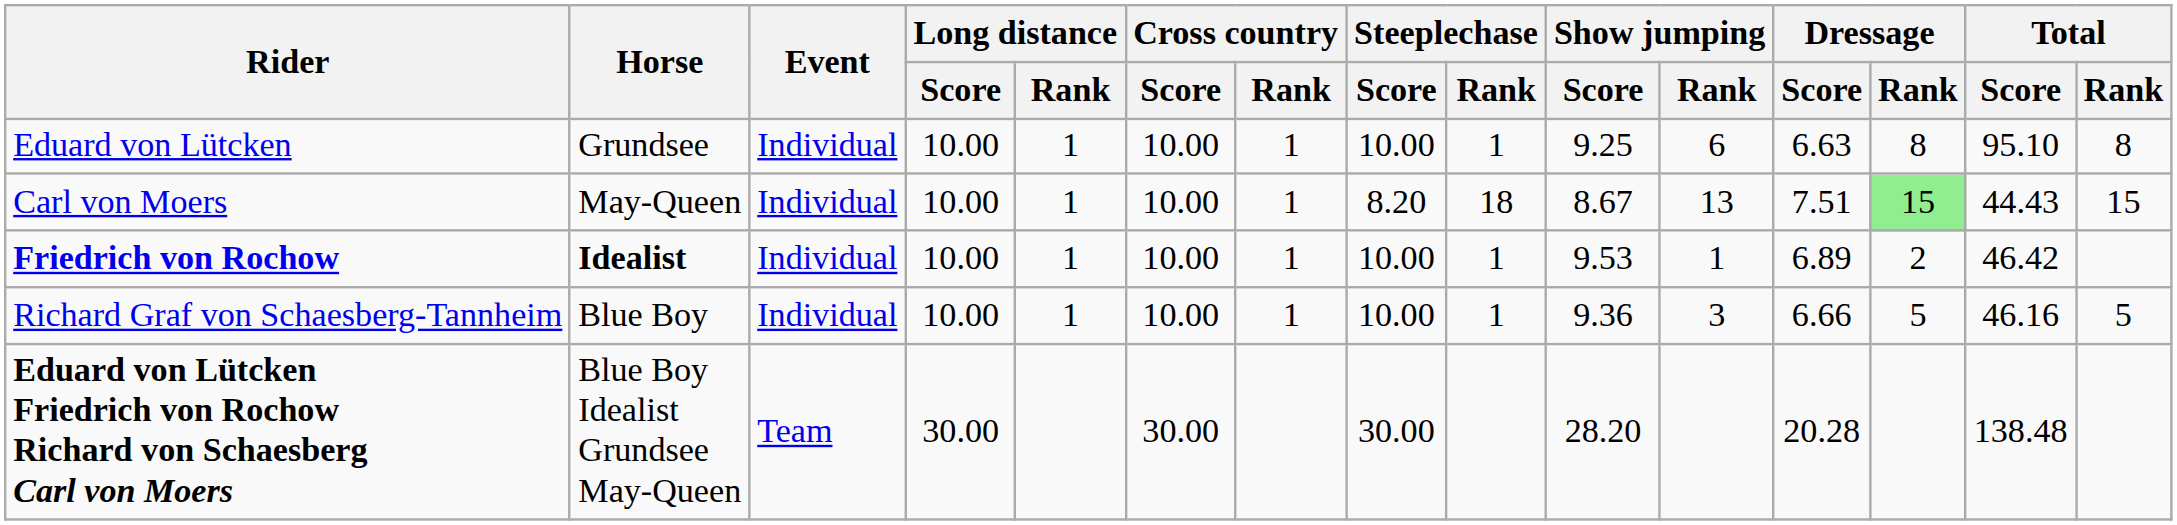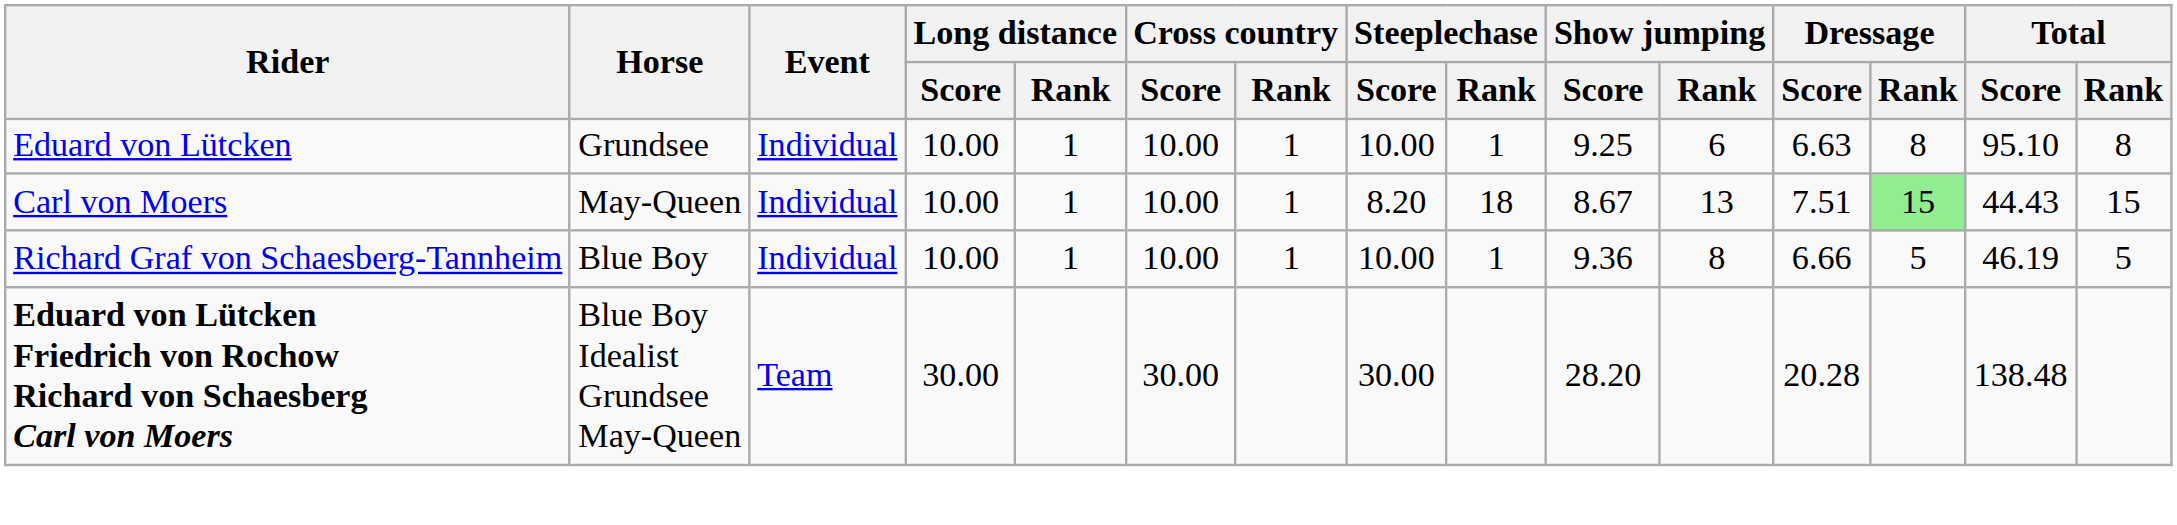 <table class=wikitable style="font-size:90%">
 <tr>
 <th rowspan="2">Rider</th>
 <th rowspan="2">Horse</th>
 <th rowspan="2">Event</th>
 <th colspan="2">Long distance</th>
 <th colspan="2">Cross country</th>
 <th colspan="2">Steeplechase</th>
 <th colspan="2">Show jumping</th>
 <th colspan="2">Dressage</th>
 <th colspan="2">Total</th>
 </tr>
 <tr>
 <th>Score</th>
 <th>Rank</th>
 <th>Score</th>
 <th>Rank</th>
 <th>Score</th>
 <th>Rank</th>
 <th>Score</th>
 <th>Rank</th>
 <th>Score</th>
 <th>Rank</th>
 <th>Score</th>
 <th>Rank</th>
 </tr>
 <tr>
 <td><a href='#'>Eduard von Lütcken</a></td>
 <td>Grundsee</td>
 <td><a href='#'>Individual</a></td>
 <td align=center>10.00</td>
 <td align=center>1</td>
 <td align=center>10.00</td>
 <td align=center>1</td>
 <td align=center>10.00</td>
 <td align=center>1</td>
 <td align=center>9.25</td>
 <td align=center>6</td>
 <td align=center>6.63</td>
 <td align=center>8</td>
 <td align=center>95.10</td>
 <td align=center>8</td>
 </tr>
 <tr>
 <td><a href='#'>Carl von Moers</a></td>
 <td>May-Queen</td>
 <td><a href='#'>Individual</a></td>
 <td align=center>10.00</td>
 <td align=center>1</td>
 <td align=center>10.00</td>
 <td align=center>1</td>
 <td align=center>8.20</td>
 <td align=center>18</td>
 <td align=center>8.67</td>
 <td align=center>13</td>
 <td align=center>7.51</td>
 <td align=center style="background: lightgreen;">15</td>
 <td align=center>44.43</td>
 <td align=center>15</td>
 </tr>
 <tr>
-<td><strong><a href='#'>Friedrich von Rochow</a></strong></td>
-<td><strong>Idealist</strong></td>
-<td><a href='#'>Individual</a></td>
-<td align=center>10.00</td>
-<td align=center>1</td>
-<td align=center>10.00</td>
-<td align=center>1</td>
-<td align=center>10.00</td>
-<td align=center>1</td>
-<td align=center>9.53</td>
-<td align=center>1</td>
-<td align=center>6.89</td>
-<td align=center>2</td>
-<td align=center>46.42</td>
-<td align=center></td>
-</tr>
-<tr>
 <td><a href='#'>Richard Graf von Schaesberg-Tannheim</a></td>
 <td>Blue Boy</td>
 <td><a href='#'>Individual</a></td>
 <td align=center>10.00</td>
 <td align=center>1</td>
 <td align=center>10.00</td>
 <td align=center>1</td>
 <td align=center>10.00</td>
 <td align=center>1</td>
 <td align=center>9.36</td>
-<td align=center>3</td>
+<td align=center>8</td>
 <td align=center>6.66</td>
 <td align=center>5</td>
-<td align=center>46.16</td>
+<td align=center>46.19</td>
 <td align=center>5</td>
 </tr>
 <tr>
 <td><strong>Eduard von Lütcken <br> Friedrich von Rochow <br> Richard von Schaesberg <br> <em>Carl von Moers<strong><em></td>
 <td></strong>Blue Boy <br> Idealist <br> Grundsee <br> </em>May-Queen</em></strong></td>
 <td><a href='#'>Team</a></td>
 <td align=center>30.00</td>
 <td align=center></td>
 <td align=center>30.00</td>
 <td align=center></td>
 <td align=center>30.00</td>
 <td align=center></td>
 <td align=center>28.20</td>
 <td align=center></td>
 <td align=center>20.28</td>
 <td align=center></td>
 <td align=center>138.48</td>
 <td align=center></td>
 </tr>
 </table>
